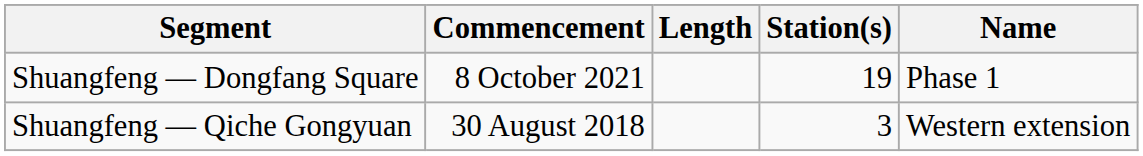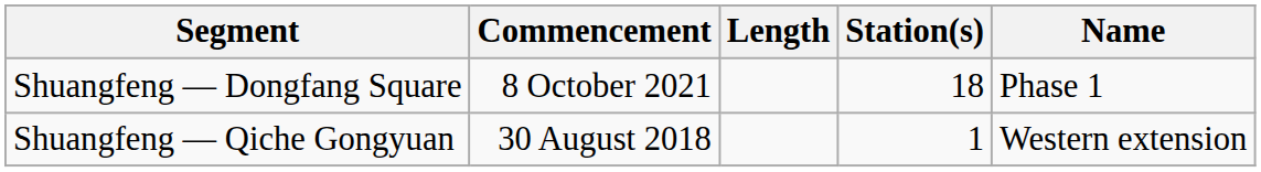 <table class="wikitable" style="border-collapse: collapse; text-align: right;">
 <tr>
 <th>Segment</th>
 <th>Commencement</th>
 <th>Length</th>
 <th>Station(s)</th>
 <th>Name</th>
 </tr>
 <tr>
 <td style="text-align: left;">Shuangfeng — Dongfang Square</td>
 <td>8 October 2021</td>
 <td></td>
-<td>19</td>
+<td>18</td>
 <td style="text-align: left;">Phase 1</td>
 </tr>
 <tr>
 <td style="text-align: left;">Shuangfeng — Qiche Gongyuan</td>
 <td>30 August 2018</td>
 <td></td>
-<td>3</td>
+<td>1</td>
 <td style="text-align: left;">Western extension</td>
 </tr>
 </table>
